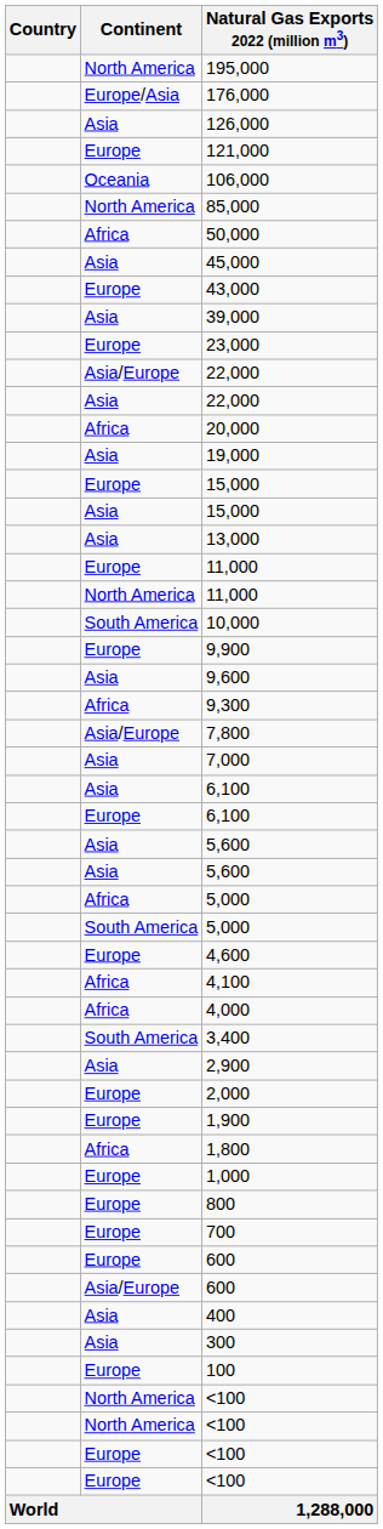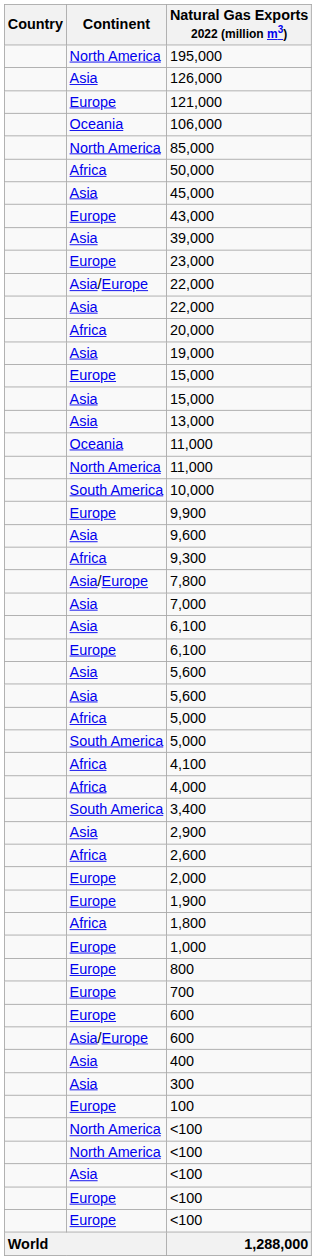 <table class="wikitable sortable static-row-numbers col3right">
 <tr class="static-row-header">
 <th>Country</th>
 <th>Continent</th>
 <th>Natural Gas Exports<br><small>2022 (million <a href='#'>m<sup>3</sup></a>)</small></th>
 </tr>
 <tr>
 <td></td>
 <td><a href='#'>North America</a></td>
 <td>195,000</td>
-</tr>
-<tr>
-<td></td>
-<td><a href='#'>Europe</a>/<a href='#'>Asia</a></td>
-<td>176,000</td>
 </tr>
 <tr>
 <td></td>
 <td><a href='#'>Asia</a></td>
 <td>126,000</td>
 </tr>
 <tr>
 <td></td>
 <td><a href='#'>Europe</a></td>
 <td>121,000</td>
 </tr>
 <tr>
 <td></td>
 <td><a href='#'>Oceania</a></td>
 <td>106,000</td>
 </tr>
 <tr>
 <td></td>
 <td><a href='#'>North America</a></td>
 <td>85,000</td>
 </tr>
 <tr>
 <td></td>
 <td><a href='#'>Africa</a></td>
 <td>50,000</td>
 </tr>
 <tr>
 <td></td>
 <td><a href='#'>Asia</a></td>
 <td>45,000</td>
 </tr>
 <tr>
 <td></td>
 <td><a href='#'>Europe</a></td>
 <td>43,000</td>
 </tr>
 <tr>
 <td></td>
 <td><a href='#'>Asia</a></td>
 <td>39,000</td>
 </tr>
 <tr>
 <td></td>
 <td><a href='#'>Europe</a></td>
 <td>23,000</td>
 </tr>
 <tr>
 <td></td>
 <td><a href='#'>Asia</a>/<a href='#'>Europe</a></td>
 <td>22,000</td>
 </tr>
 <tr>
 <td></td>
 <td><a href='#'>Asia</a></td>
 <td>22,000</td>
 </tr>
 <tr>
 <td></td>
 <td><a href='#'>Africa</a></td>
 <td>20,000</td>
 </tr>
 <tr>
 <td></td>
 <td><a href='#'>Asia</a></td>
 <td>19,000</td>
 </tr>
 <tr>
 <td></td>
 <td><a href='#'>Europe</a></td>
 <td>15,000</td>
 </tr>
 <tr>
 <td></td>
 <td><a href='#'>Asia</a></td>
 <td>15,000</td>
 </tr>
 <tr>
 <td></td>
 <td><a href='#'>Asia</a></td>
 <td>13,000</td>
 </tr>
 <tr>
 <td></td>
-<td><a href='#'>Europe</a></td>
+<td><a href='#'>Oceania</a></td>
 <td>11,000</td>
 </tr>
 <tr>
 <td></td>
 <td><a href='#'>North America</a></td>
 <td>11,000</td>
 </tr>
 <tr>
 <td></td>
 <td><a href='#'>South America</a></td>
 <td>10,000</td>
 </tr>
 <tr>
 <td></td>
 <td><a href='#'>Europe</a></td>
 <td>9,900</td>
 </tr>
 <tr>
 <td></td>
 <td><a href='#'>Asia</a></td>
 <td>9,600</td>
 </tr>
 <tr>
 <td></td>
 <td><a href='#'>Africa</a></td>
 <td>9,300</td>
 </tr>
 <tr>
 <td></td>
 <td><a href='#'>Asia</a>/<a href='#'>Europe</a></td>
 <td>7,800</td>
 </tr>
 <tr>
 <td></td>
 <td><a href='#'>Asia</a></td>
 <td>7,000</td>
 </tr>
 <tr>
 <td></td>
 <td><a href='#'>Asia</a></td>
 <td>6,100</td>
 </tr>
 <tr>
 <td></td>
 <td><a href='#'>Europe</a></td>
 <td>6,100</td>
 </tr>
 <tr>
 <td></td>
 <td><a href='#'>Asia</a></td>
 <td>5,600</td>
 </tr>
 <tr>
 <td></td>
 <td><a href='#'>Asia</a></td>
 <td>5,600</td>
 </tr>
 <tr>
 <td></td>
 <td><a href='#'>Africa</a></td>
 <td>5,000</td>
 </tr>
 <tr>
 <td></td>
 <td><a href='#'>South America</a></td>
 <td>5,000</td>
 </tr>
 <tr>
 <td></td>
-<td><a href='#'>Europe</a></td>
-<td>4,600</td>
-</tr>
-<tr>
-<td></td>
 <td><a href='#'>Africa</a></td>
 <td>4,100</td>
 </tr>
 <tr>
 <td></td>
 <td><a href='#'>Africa</a></td>
 <td>4,000</td>
 </tr>
 <tr>
 <td></td>
 <td><a href='#'>South America</a></td>
 <td>3,400</td>
 </tr>
 <tr>
 <td></td>
 <td><a href='#'>Asia</a></td>
 <td>2,900</td>
+</tr>
+<tr>
+<td></td>
+<td><a href='#'>Africa</a></td>
+<td>2,600</td>
 </tr>
 <tr>
 <td></td>
 <td><a href='#'>Europe</a></td>
 <td>2,000</td>
 </tr>
 <tr>
 <td></td>
 <td><a href='#'>Europe</a></td>
 <td>1,900</td>
 </tr>
 <tr>
 <td></td>
 <td><a href='#'>Africa</a></td>
 <td>1,800</td>
 </tr>
 <tr>
 <td></td>
 <td><a href='#'>Europe</a></td>
 <td>1,000</td>
 </tr>
 <tr>
 <td></td>
 <td><a href='#'>Europe</a></td>
 <td>800</td>
 </tr>
 <tr>
 <td></td>
 <td><a href='#'>Europe</a></td>
 <td>700</td>
 </tr>
 <tr>
 <td></td>
 <td><a href='#'>Europe</a></td>
 <td>600</td>
 </tr>
 <tr>
 <td></td>
 <td><a href='#'>Asia</a>/<a href='#'>Europe</a></td>
 <td>600</td>
 </tr>
 <tr>
 <td></td>
 <td><a href='#'>Asia</a></td>
 <td>400</td>
 </tr>
 <tr>
 <td></td>
 <td><a href='#'>Asia</a></td>
 <td>300</td>
 </tr>
 <tr>
 <td></td>
 <td><a href='#'>Europe</a></td>
 <td>100</td>
 </tr>
 <tr>
 <td></td>
 <td><a href='#'>North America</a></td>
 <td><100</td>
 </tr>
 <tr>
 <td></td>
 <td><a href='#'>North America</a></td>
 <td><100</td>
 </tr>
 <tr>
 <td></td>
+<td><a href='#'>Asia</a></td>
+<td><100</td>
+</tr>
+<tr>
+<td></td>
 <td><a href='#'>Europe</a></td>
 <td><100</td>
 </tr>
 <tr>
 <td></td>
 <td><a href='#'>Europe</a></td>
 <td><100</td>
 </tr>
 <tr class="sortbottom">
 <th colspan="2" style="text-align:left ">World</th>
 <th style="text-align:right ">1,288,000</th>
 </tr>
 </table>
